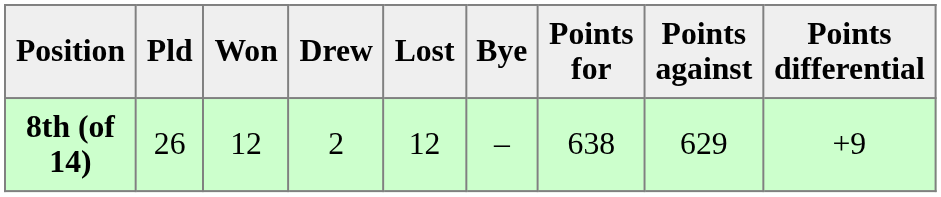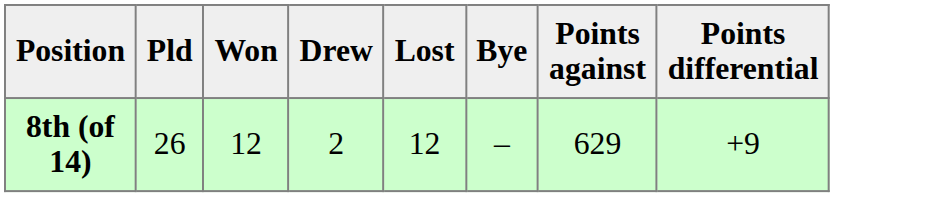 <table style=border-collapse:collapse border=1 cellspacing=0 cellpadding=5>
 <tr style="text-align:center; background:#efefef;">
 <th width=20>Position</th>
 <th width=20>Pld</th>
 <th width=20>Won</th>
 <th width=20>Drew</th>
 <th width=20>Lost</th>
 <th width=20>Bye</th>
-<th width=20>Points for</th>
 <th width=20>Points against</th>
 <th width=25>Points differential</th>
 </tr>
 <tr style="text-align:center; background:#cfc;">
 <td><strong>8th (of 14)</strong></td>
 <td>26</td>
 <td>12</td>
 <td>2</td>
 <td>12</td>
 <td>–</td>
-<td>638</td>
 <td>629</td>
 <td>+9</td>
 </tr>
 </table>
